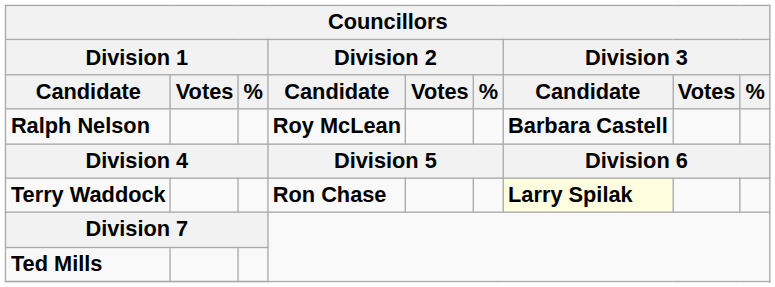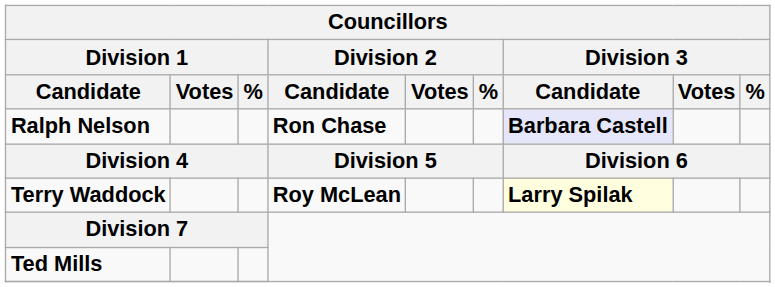 <table class="wikitable collapsible collapsed" align="right">
 <tr>
 <th colspan=9>Councillors</th>
 </tr>
 <tr>
 <th colspan=3>Division 1</th>
 <th colspan=3>Division 2</th>
 <th colspan=3>Division 3</th>
 </tr>
 <tr>
 <th>Candidate</th>
 <th>Votes</th>
 <th>%</th>
 <th>Candidate</th>
 <th>Votes</th>
 <th>%</th>
 <th>Candidate</th>
 <th>Votes</th>
 <th>%</th>
 </tr>
 <tr>
 <td><strong>Ralph Nelson</strong></td>
 <td></td>
 <td></td>
-<td><strong>Roy McLean</strong></td>
+<td><strong>Ron Chase</strong></td>
 <td></td>
 <td></td>
-<td><strong>Barbara Castell</strong></td>
+<td style="background: lavender;"><strong>Barbara Castell</strong></td>
 <td></td>
 <td></td>
 </tr>
 <tr>
 <th colspan=3>Division 4</th>
 <th colspan=3>Division 5</th>
 <th colspan=3>Division 6</th>
 </tr>
 <tr>
 <td><strong>Terry Waddock</strong></td>
 <td></td>
 <td></td>
-<td><strong>Ron Chase</strong></td>
+<td><strong>Roy McLean</strong></td>
 <td></td>
 <td></td>
 <td style="background: lightyellow;"><strong>Larry Spilak</strong></td>
 <td></td>
 <td></td>
 </tr>
 <tr>
 <th colspan=3>Division 7</th>
 </tr>
 <tr>
 <td><strong>Ted Mills</strong></td>
 <td></td>
 <td></td>
 </tr>
 <tr>
 </tr>
 </table>
